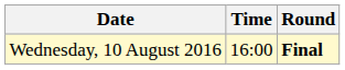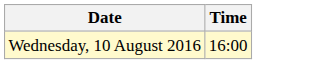 <table class="wikitable">
 <tr>
 <th>Date</th>
 <th>Time</th>
-<th>Round</th>
 </tr>
 <tr>
 <td style=background:lemonchiffon>Wednesday, 10 August 2016</td>
 <td style=background:lemonchiffon>16:00</td>
-<td style=background:lemonchiffon><strong>Final</strong></td>
 </tr>
 </table>
